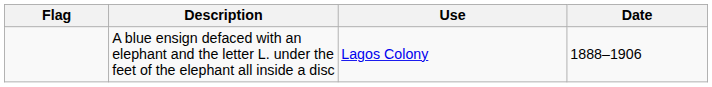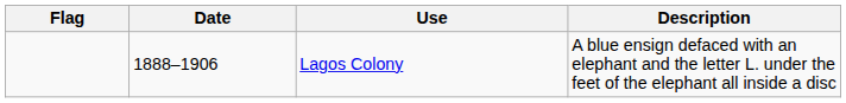 <table class="wikitable">
 <tr style="background:#efefef;">
 <th style="width:110px;">Flag</th>
+<th style="width:150px;">Date</th>
+<th style="width:250px;">Use</th>
 <th style="width:250px;">Description</th>
-<th style="width:250px;">Use</th>
-<th style="width:150px;">Date</th>
 </tr>
 <tr>
 <td></td>
+<td>1888–1906</td>
+<td><a href='#'>Lagos Colony</a></td>
 <td>A blue ensign defaced with an elephant and the letter L. under the feet of the elephant all inside a disc</td>
-<td><a href='#'>Lagos Colony</a></td>
-<td>1888–1906</td>
 </tr>
 </table>
